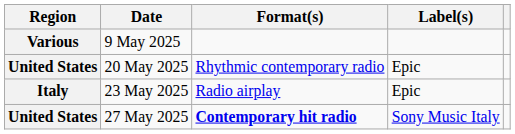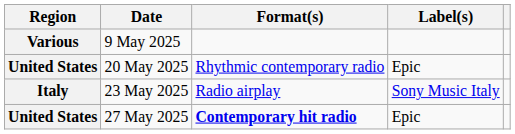 <table class="wikitable plainrowheaders">
 <tr>
 <th scope="col">Region</th>
 <th scope="col">Date</th>
 <th scope="col">Format(s)</th>
 <th scope="col">Label(s)</th>
 <th scope="col"></th>
 </tr>
 <tr>
 <th scope="row">Various</th>
 <td>9 May 2025</td>
 <td></td>
 <td></td>
 <td align="center"></td>
 </tr>
 <tr>
 <th scope="row">United States</th>
 <td>20 May 2025</td>
 <td><a href='#'>Rhythmic contemporary radio</a></td>
 <td>Epic</td>
 <td align="center"></td>
 </tr>
 <tr>
 <th scope="row">Italy</th>
 <td>23 May 2025</td>
 <td><a href='#'>Radio airplay</a></td>
-<td>Epic</td>
+<td><a href='#'>Sony Music Italy</a></td>
 <td align="center"></td>
 </tr>
 <tr>
 <th scope="row">United States</th>
 <td>27 May 2025</td>
 <td><strong><a href='#'>Contemporary hit radio</a></strong></td>
-<td><a href='#'>Sony Music Italy</a></td>
+<td>Epic</td>
 <td align="center"></td>
 </tr>
 </table>
